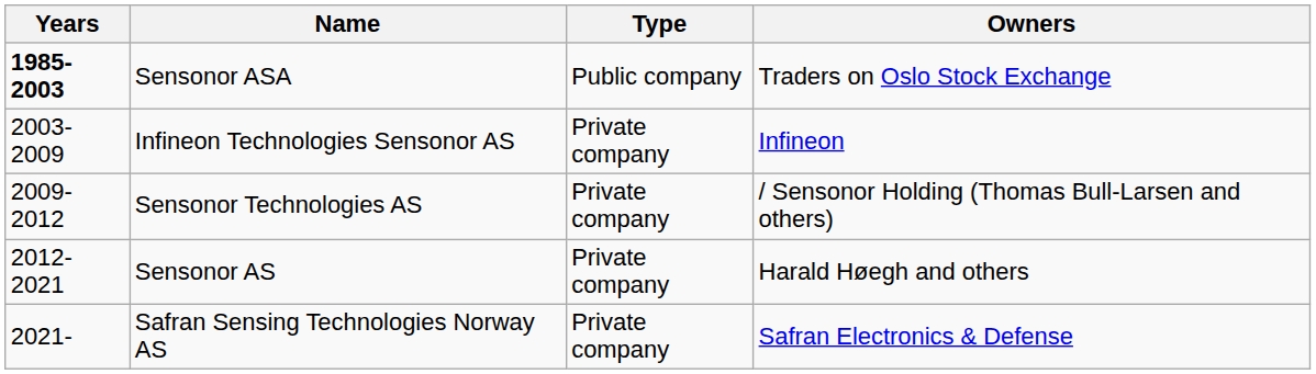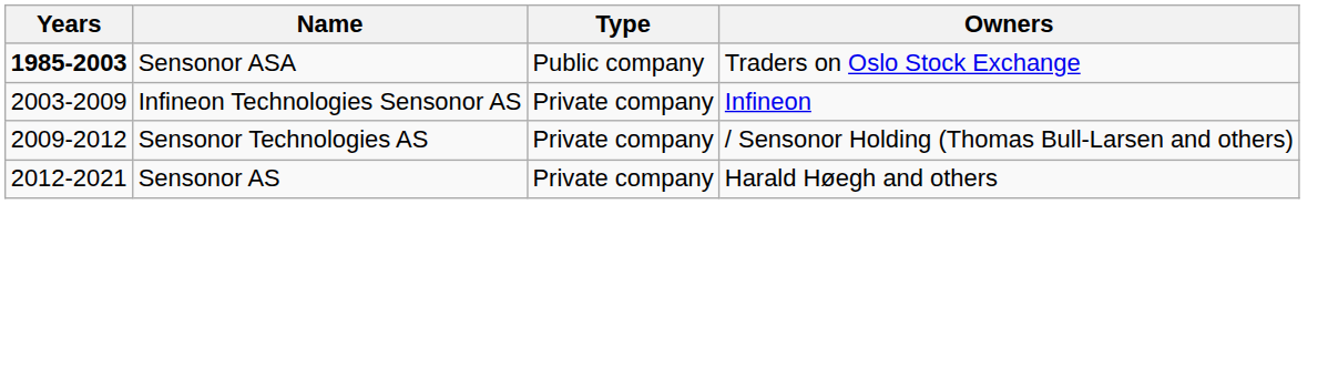 <table class="wikitable">
 <tr>
 <th>Years</th>
 <th>Name</th>
 <th>Type</th>
 <th>Owners</th>
 </tr>
 <tr>
 <td><strong>1985-2003</strong></td>
 <td>Sensonor ASA</td>
 <td>Public company</td>
 <td> Traders on <a href='#'>Oslo Stock Exchange</a></td>
 </tr>
 <tr>
 <td>2003-2009</td>
 <td>Infineon Technologies Sensonor AS</td>
 <td>Private company</td>
 <td> <a href='#'>Infineon</a></td>
 </tr>
 <tr>
 <td>2009-2012</td>
 <td>Sensonor Technologies AS</td>
 <td>Private company</td>
 <td>/ Sensonor Holding (Thomas Bull-Larsen and others)</td>
 </tr>
 <tr>
 <td>2012-2021</td>
 <td>Sensonor AS</td>
 <td>Private company</td>
 <td> Harald Høegh and others</td>
 </tr>
-<tr>
-<td>2021-</td>
-<td>Safran Sensing Technologies Norway AS</td>
-<td>Private company</td>
-<td> <a href='#'>Safran Electronics & Defense</a></td>
-</tr>
 </table>
